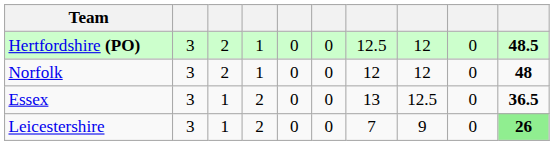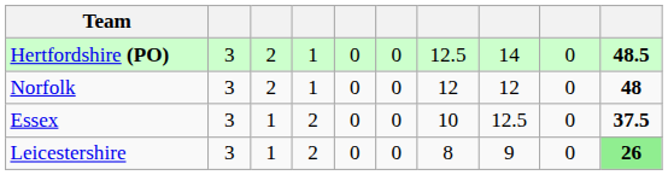 <table class="wikitable" style="text-align:center">
 <tr>
 <th width="150">Team</th>
 <th width="25"></th>
 <th width="25"></th>
 <th width="25"></th>
 <th width="25"></th>
 <th width="25"></th>
 <th width="40"></th>
 <th width="40"></th>
 <th width="40"></th>
 <th width="40"></th>
 </tr>
 <tr style="background:#cfc">
 <td style="text-align:left"><a href='#'>Hertfordshire</a> <strong>(PO)</strong></td>
 <td>3</td>
 <td>2</td>
 <td>1</td>
 <td>0</td>
 <td>0</td>
 <td>12.5</td>
-<td>12</td>
+<td>14</td>
 <td>0</td>
 <td><strong>48.5</strong></td>
 </tr>
 <tr>
 <td style="text-align:left"><a href='#'>Norfolk</a></td>
 <td>3</td>
 <td>2</td>
 <td>1</td>
 <td>0</td>
 <td>0</td>
 <td>12</td>
 <td>12</td>
 <td>0</td>
 <td><strong>48</strong></td>
 </tr>
 <tr>
 <td style="text-align:left"><a href='#'>Essex</a></td>
 <td>3</td>
 <td>1</td>
 <td>2</td>
 <td>0</td>
 <td>0</td>
-<td>13</td>
+<td>10</td>
 <td>12.5</td>
 <td>0</td>
-<td><strong>36.5</strong></td>
+<td><strong>37.5</strong></td>
 </tr>
 <tr>
 <td style="text-align:left"><a href='#'>Leicestershire</a></td>
 <td>3</td>
 <td>1</td>
 <td>2</td>
 <td>0</td>
 <td>0</td>
-<td>7</td>
+<td>8</td>
 <td>9</td>
 <td>0</td>
 <td style="background: lightgreen;"><strong>26</strong></td>
 </tr>
 </table>
